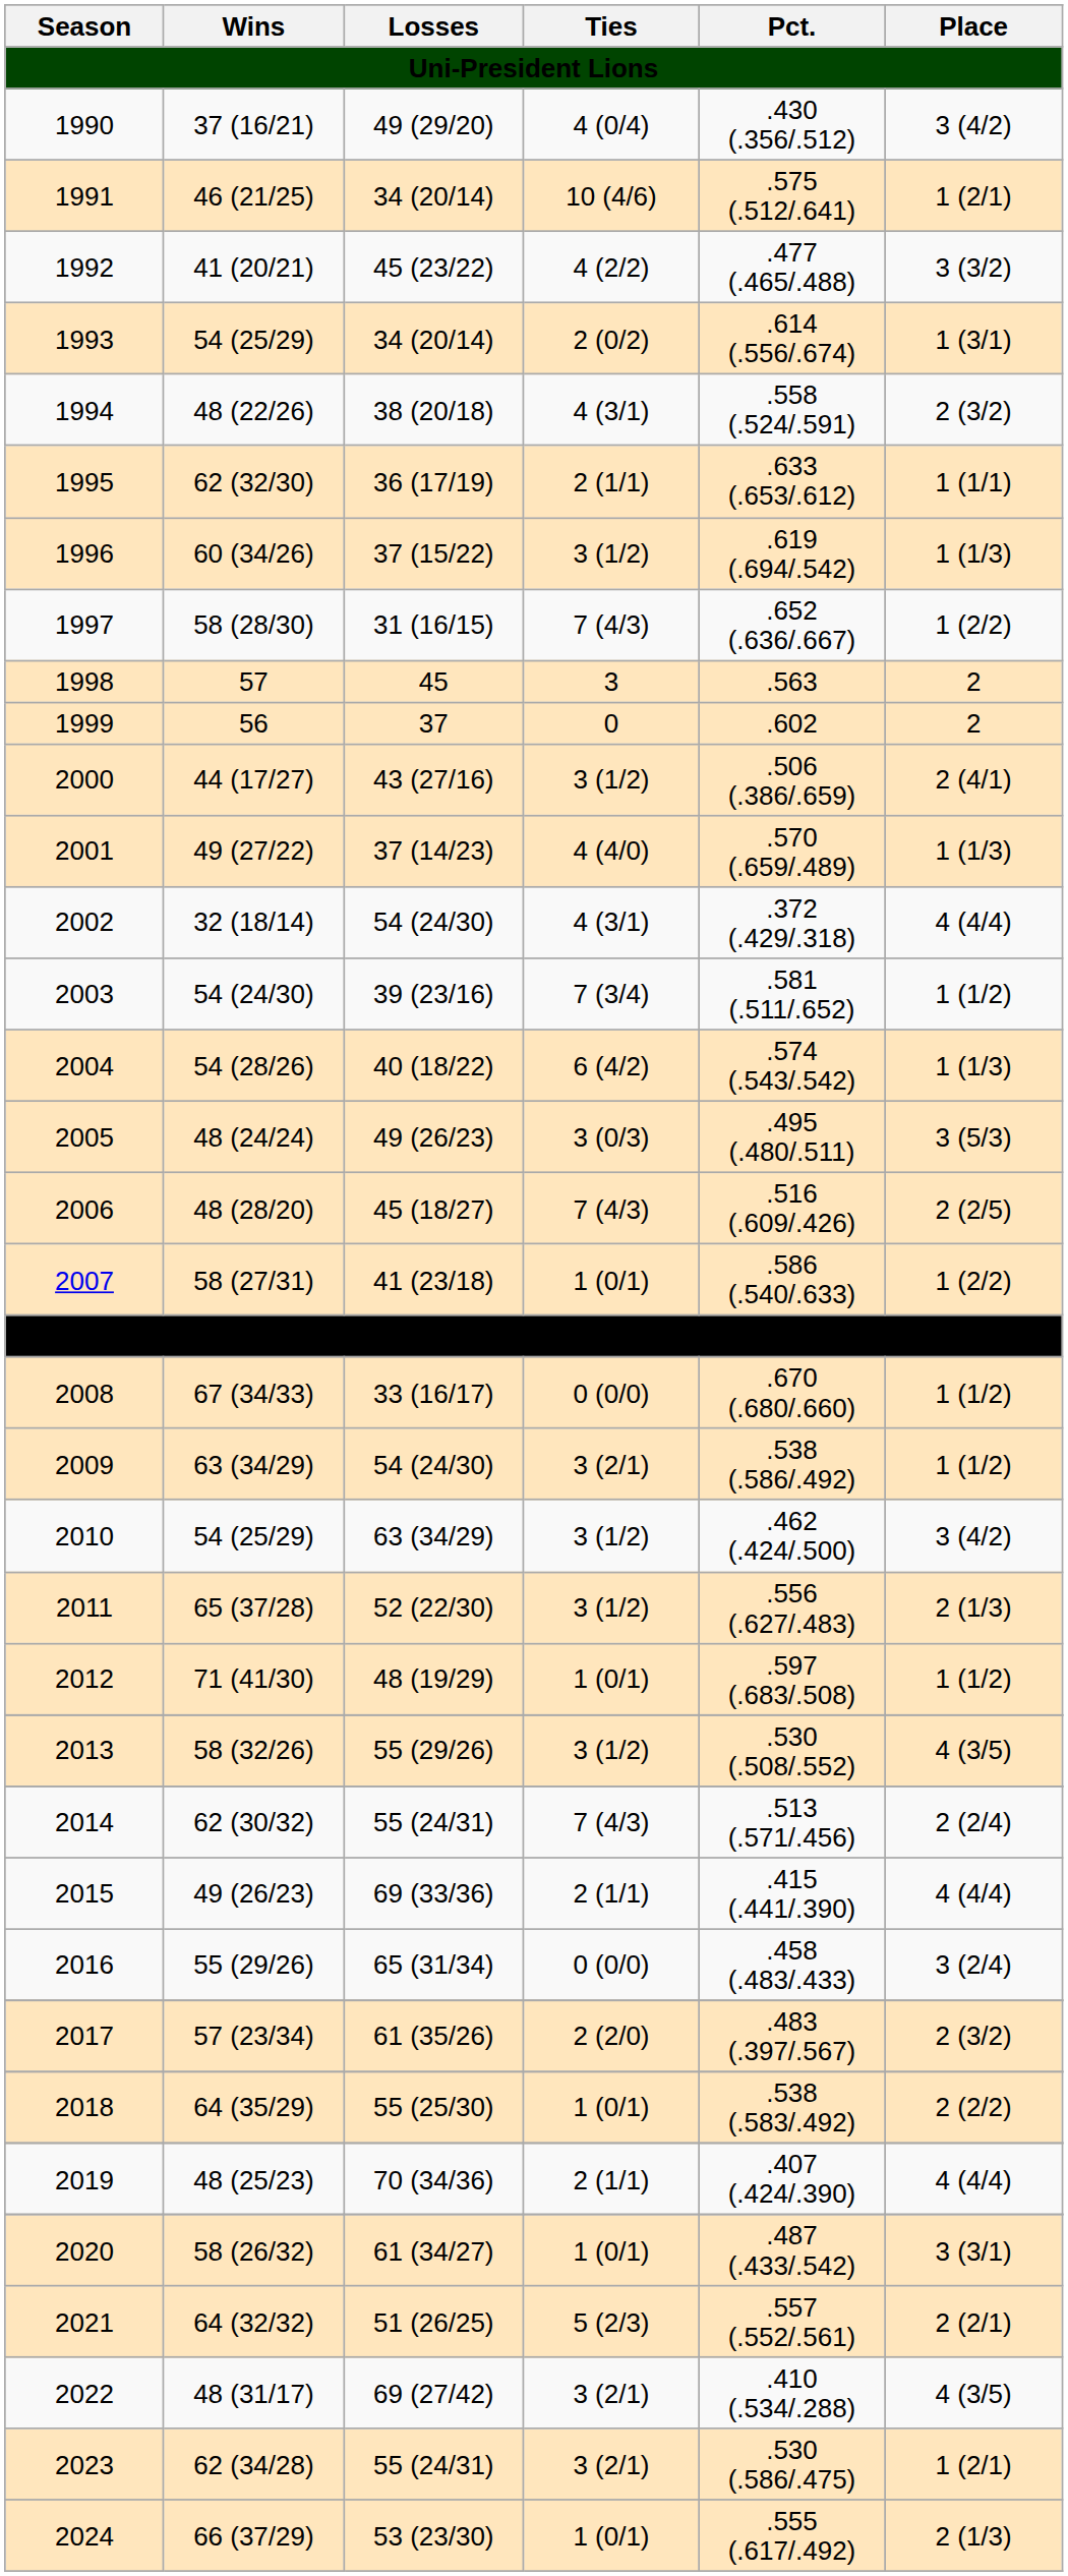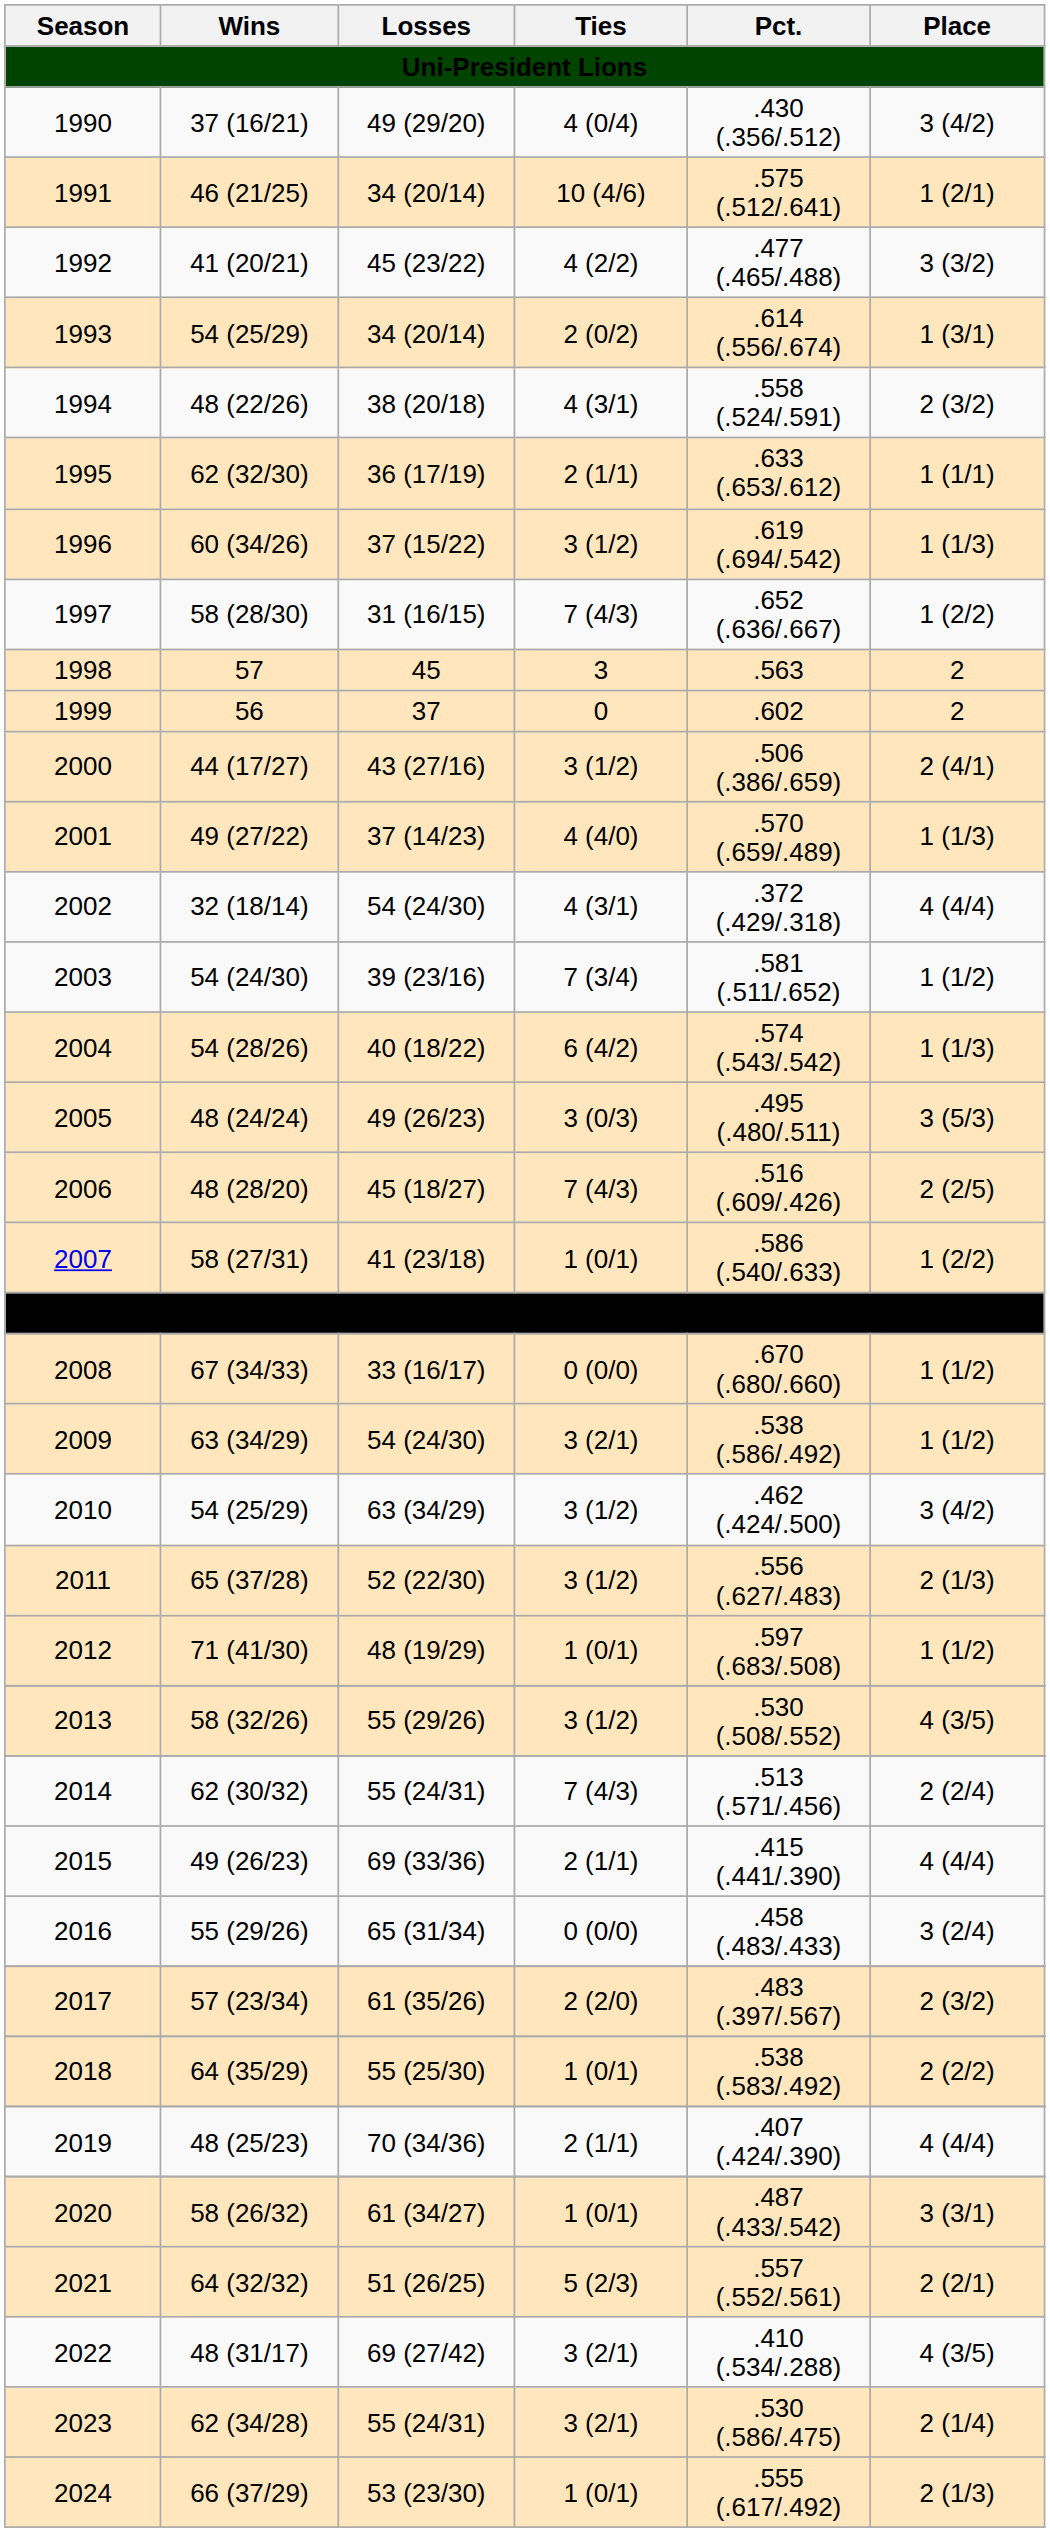 <table class=wikitable style="text-align:left; font-size:95%">
 <tr>
 <th width = "90">Season</th>
 <th width = "105">Wins</th>
 <th width = "105">Losses</th>
 <th width = "105">Ties</th>
 <th width = "105">Pct.</th>
 <th width = "105">Place</th>
 </tr>
 <tr bgcolor = "004400">
 <td colspan = 6 align="center"><span><strong>Uni-President Lions</strong></span></td>
 </tr>
 <tr>
 <td align="center">1990</td>
 <td align="center">37 (16/21)</td>
 <td align="center">49 (29/20)</td>
 <td align="center">4 (0/4)</td>
 <td align="center">.430 (.356/.512)</td>
 <td align="center">3 (4/2)</td>
 </tr>
 <tr bgcolor = "FFE6BD">
 <td align="center">1991</td>
 <td align="center">46 (21/25)</td>
 <td align="center">34 (20/14)</td>
 <td align="center">10 (4/6)</td>
 <td align="center">.575 (.512/.641)</td>
 <td align="center">1 (2/1)</td>
 </tr>
 <tr>
 <td align="center">1992</td>
 <td align="center">41 (20/21)</td>
 <td align="center">45 (23/22)</td>
 <td align="center">4 (2/2)</td>
 <td align="center">.477 (.465/.488)</td>
 <td align="center">3 (3/2)</td>
 </tr>
 <tr bgcolor = "FFE6BD">
 <td align="center">1993</td>
 <td align="center">54 (25/29)</td>
 <td align="center">34 (20/14)</td>
 <td align="center">2 (0/2)</td>
 <td align="center">.614 (.556/.674)</td>
 <td align="center">1 (3/1)</td>
 </tr>
 <tr>
 <td align="center">1994</td>
 <td align="center">48 (22/26)</td>
 <td align="center">38 (20/18)</td>
 <td align="center">4 (3/1)</td>
 <td align="center">.558 (.524/.591)</td>
 <td align="center">2 (3/2)</td>
 </tr>
 <tr bgcolor="FFE6BD">
 <td align="center">1995</td>
 <td align="center">62 (32/30)</td>
 <td align="center">36 (17/19)</td>
 <td align="center">2 (1/1)</td>
 <td align="center">.633 (.653/.612)</td>
 <td align="center">1 (1/1)</td>
 </tr>
 <tr bgcolor="FFE6BD">
 <td align="center">1996</td>
 <td align="center">60 (34/26)</td>
 <td align="center">37 (15/22)</td>
 <td align="center">3 (1/2)</td>
 <td align="center">.619 (.694/.542)</td>
 <td align="center">1 (1/3)</td>
 </tr>
 <tr>
 <td align="center">1997</td>
 <td align="center">58 (28/30)</td>
 <td align="center">31 (16/15)</td>
 <td align="center">7 (4/3)</td>
 <td align="center">.652 (.636/.667)</td>
 <td align="center">1 (2/2)</td>
 </tr>
 <tr bgcolor = "FFE6BD">
 <td align="center">1998</td>
 <td align="center">57</td>
 <td align="center">45</td>
 <td align="center">3</td>
 <td align="center">.563</td>
 <td align="center">2</td>
 </tr>
 <tr bgcolor = "FFE6BD">
 <td align="center">1999</td>
 <td align="center">56</td>
 <td align="center">37</td>
 <td align="center">0</td>
 <td align="center">.602</td>
 <td align="center">2</td>
 </tr>
 <tr bgcolor="FFE6BD">
 <td align="center">2000</td>
 <td align="center">44 (17/27)</td>
 <td align="center">43 (27/16)</td>
 <td align="center">3 (1/2)</td>
 <td align="center">.506 (.386/.659)</td>
 <td align="center">2 (4/1)</td>
 </tr>
 <tr bgcolor = "FFE6BD">
 <td align="center">2001</td>
 <td align="center">49 (27/22)</td>
 <td align="center">37 (14/23)</td>
 <td align="center">4 (4/0)</td>
 <td align="center">.570 (.659/.489)</td>
 <td align="center">1 (1/3)</td>
 </tr>
 <tr>
 <td align="center">2002</td>
 <td align="center">32 (18/14)</td>
 <td align="center">54 (24/30)</td>
 <td align="center">4 (3/1)</td>
 <td align="center">.372 (.429/.318)</td>
 <td align="center">4 (4/4)</td>
 </tr>
 <tr>
 <td align="center">2003</td>
 <td align="center">54 (24/30)</td>
 <td align="center">39 (23/16)</td>
 <td align="center">7 (3/4)</td>
 <td align="center">.581 (.511/.652)</td>
 <td align="center">1 (1/2)</td>
 </tr>
 <tr bgcolor = "FFE6BD">
 <td align="center">2004</td>
 <td align="center">54 (28/26)</td>
 <td align="center">40 (18/22)</td>
 <td align="center">6 (4/2)</td>
 <td align="center">.574 (.543/.542)</td>
 <td align="center">1 (1/3)</td>
 </tr>
 <tr bgcolor = "FFE6BD">
 <td align="center">2005</td>
 <td align="center">48 (24/24)</td>
 <td align="center">49 (26/23)</td>
 <td align="center">3 (0/3)</td>
 <td align="center">.495 (.480/.511)</td>
 <td align="center">3 (5/3)</td>
 </tr>
 <tr bgcolor = "FFE6BD">
 <td align="center">2006</td>
 <td align="center">48 (28/20)</td>
 <td align="center">45 (18/27)</td>
 <td align="center">7 (4/3)</td>
 <td align="center">.516 (.609/.426)</td>
 <td align="center">2 (2/5)</td>
 </tr>
 <tr bgcolor="FFE6BD">
 <td align="center"><a href='#'>2007</a></td>
 <td align="center">58 (27/31)</td>
 <td align="center">41 (23/18)</td>
 <td align="center">1 (0/1)</td>
 <td align="center">.586 (.540/.633)</td>
 <td align="center">1 (2/2)</td>
 </tr>
 <tr bgcolor = "000000">
 <td colspan = 6 align="center"><span><strong>Uni-President 7-Eleven Lions</strong></span></td>
 </tr>
 <tr bgcolor= "FFE6BD">
 <td align="center">2008</td>
 <td align="center">67 (34/33)</td>
 <td align="center">33 (16/17)</td>
 <td align="center">0 (0/0)</td>
 <td align="center">.670 (.680/.660)</td>
 <td align="center">1 (1/2)</td>
 </tr>
 <tr bgcolor= "FFE6BD">
 <td align="center">2009</td>
 <td align="center">63 (34/29)</td>
 <td align="center">54 (24/30)</td>
 <td align="center">3 (2/1)</td>
 <td align="center">.538 (.586/.492)</td>
 <td align="center">1 (1/2)</td>
 </tr>
 <tr>
 <td align="center">2010</td>
 <td align="center">54 (25/29)</td>
 <td align="center">63 (34/29)</td>
 <td align="center">3 (1/2)</td>
 <td align="center">.462 (.424/.500)</td>
 <td align="center">3 (4/2)</td>
 </tr>
 <tr bgcolor= "FFE6BD">
 <td align="center">2011</td>
 <td align="center">65 (37/28)</td>
 <td align="center">52 (22/30)</td>
 <td align="center">3 (1/2)</td>
 <td align="center">.556 (.627/.483)</td>
 <td align="center">2 (1/3)</td>
 </tr>
 <tr bgcolor= "FFE6BD">
 <td align="center">2012</td>
 <td align="center">71 (41/30)</td>
 <td align="center">48 (19/29)</td>
 <td align="center">1 (0/1)</td>
 <td align="center">.597 (.683/.508)</td>
 <td align="center">1 (1/2)</td>
 </tr>
 <tr>
 </tr>
 <tr bgcolor= "FFE6BD">
 <td align="center">2013</td>
 <td align="center">58 (32/26)</td>
 <td align="center">55 (29/26)</td>
 <td align="center">3 (1/2)</td>
 <td align="center">.530 (.508/.552)</td>
 <td align="center">4 (3/5)</td>
 </tr>
 <tr>
 </tr>
 <tr bgcolor=>
 <td align="center">2014</td>
 <td align="center">62 (30/32)</td>
 <td align="center">55 (24/31)</td>
 <td align="center">7 (4/3)</td>
 <td align="center">.513 (.571/.456)</td>
 <td align="center">2 (2/4)</td>
 </tr>
 <tr bgcolor=>
 <td align="center">2015</td>
 <td align="center">49 (26/23)</td>
 <td align="center">69 (33/36)</td>
 <td align="center">2 (1/1)</td>
 <td align="center">.415 (.441/.390)</td>
 <td align="center">4 (4/4)</td>
 </tr>
 <tr bgcolor=>
 <td align="center">2016</td>
 <td align="center">55 (29/26)</td>
 <td align="center">65 (31/34)</td>
 <td align="center">0 (0/0)</td>
 <td align="center">.458 (.483/.433)</td>
 <td align="center">3 (2/4)</td>
 </tr>
 <tr>
 </tr>
 <tr bgcolor= "FFE6BD">
 <td align="center">2017</td>
 <td align="center">57 (23/34)</td>
 <td align="center">61 (35/26)</td>
 <td align="center">2 (2/0)</td>
 <td align="center">.483 (.397/.567)</td>
 <td align="center">2 (3/2)</td>
 </tr>
 <tr>
 </tr>
 <tr bgcolor= "FFE6BD">
 <td align="center">2018</td>
 <td align="center">64 (35/29)</td>
 <td align="center">55 (25/30)</td>
 <td align="center">1 (0/1)</td>
 <td align="center">.538 (.583/.492)</td>
 <td align="center">2 (2/2)</td>
 </tr>
 <tr>
 </tr>
 <tr bgcolor= "">
 <td align="center">2019</td>
 <td align="center">48 (25/23)</td>
 <td align="center">70 (34/36)</td>
 <td align="center">2 (1/1)</td>
 <td align="center">.407 (.424/.390)</td>
 <td align="center">4 (4/4)</td>
 </tr>
 <tr>
 </tr>
 <tr bgcolor= "FFE6BD">
 <td align="center">2020</td>
 <td align="center">58 (26/32)</td>
 <td align="center">61 (34/27)</td>
 <td align="center">1 (0/1)</td>
 <td align="center">.487 (.433/.542)</td>
 <td align="center">3 (3/1)</td>
 </tr>
 <tr bgcolor= "FFE6BD">
 <td align="center">2021</td>
 <td align="center">64 (32/32)</td>
 <td align="center">51 (26/25)</td>
 <td align="center">5 (2/3)</td>
 <td align="center">.557 (.552/.561)</td>
 <td align="center">2 (2/1)</td>
 </tr>
 <tr>
 <td align="center">2022</td>
 <td align="center">48 (31/17)</td>
 <td align="center">69 (27/42)</td>
 <td align="center">3 (2/1)</td>
 <td align="center">.410 (.534/.288)</td>
 <td align="center">4 (3/5)</td>
 </tr>
 <tr bgcolor= "FFE6BD">
 <td align="center">2023</td>
 <td align="center">62 (34/28)</td>
 <td align="center">55 (24/31)</td>
 <td align="center">3 (2/1)</td>
 <td align="center">.530 (.586/.475)</td>
-<td align="center">1 (2/1)</td>
+<td align="center">2 (1/4)</td>
 </tr>
 <tr bgcolor= "FFE6BD">
 <td align="center">2024</td>
 <td align="center">66 (37/29)</td>
 <td align="center">53 (23/30)</td>
 <td align="center">1 (0/1)</td>
 <td align="center">.555 (.617/.492)</td>
 <td align="center">2 (1/3)</td>
 </tr>
 </table>
